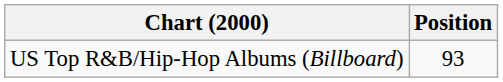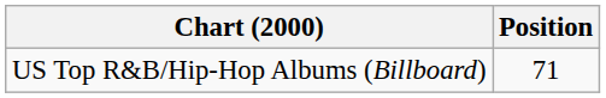 <table class="wikitable">
 <tr>
 <th>Chart (2000)</th>
 <th>Position</th>
 </tr>
 <tr>
 <td>US Top R&B/Hip-Hop Albums (<em>Billboard</em>)</td>
-<td align="center">93</td>
+<td align="center">71</td>
 </tr>
 </table>
